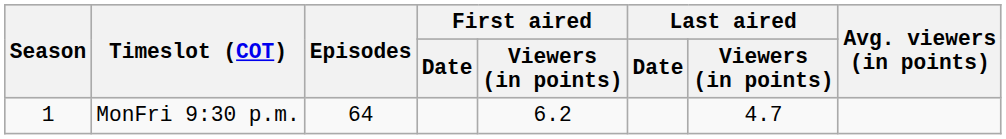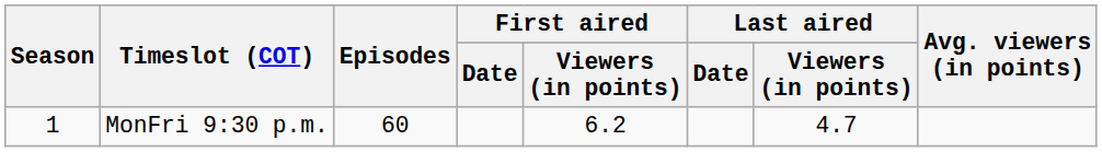 <table class="wikitable" style="text-align: center">
 <tr>
 <th scope="col" rowspan="2">Season</th>
 <th scope="col" rowspan="2">Timeslot (<a href='#'>COT</a>)</th>
 <th scope="col" rowspan="2">Episodes</th>
 <th scope="col" colspan="2">First aired</th>
 <th scope="col" colspan="2">Last aired</th>
 <th scope="col" rowspan="2">Avg. viewers<br>(in points)</th>
 </tr>
 <tr>
 <th scope="col">Date</th>
 <th scope="col">Viewers<br>(in points)</th>
 <th scope="col">Date</th>
 <th scope="col">Viewers<br>(in points)</th>
 </tr>
 <tr>
 <td rowspan="1">1</td>
 <td rowspan="2">MonFri 9:30 p.m.</td>
-<td>64</td>
+<td>60</td>
 <td></td>
 <td>6.2</td>
 <td></td>
 <td>4.7</td>
 <td>  </td>
 </tr>
 </table>
